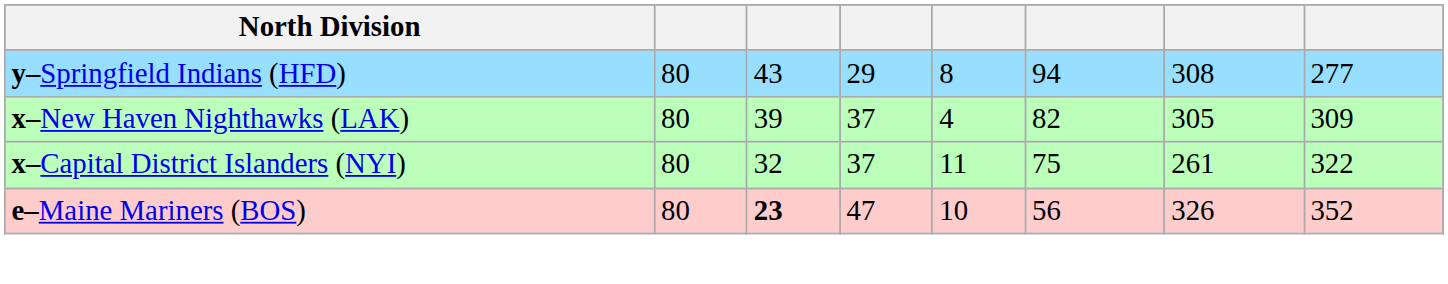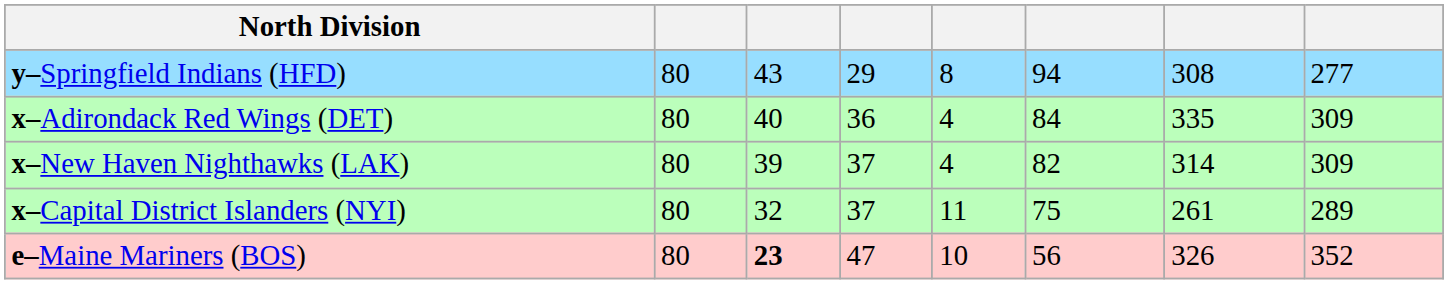 <table class="wikitable" style="width:50em">
 <tr>
 <th width="35%">North Division</th>
 <th width="5%"></th>
 <th width="5%"></th>
 <th width="5%"></th>
 <th width="5%"></th>
 <th width="7.5%"></th>
 <th width="7.5%"></th>
 <th width="7.5%"></th>
 </tr>
 <tr bgcolor="#97DEFF">
 <td><strong>y–</strong><a href='#'>Springfield Indians</a> (<a href='#'>HFD</a>)</td>
 <td>80</td>
 <td>43</td>
 <td>29</td>
 <td>8</td>
 <td>94</td>
 <td>308</td>
 <td>277</td>
 </tr>
 <tr bgcolor="#bbffbb">
+<td><strong>x–</strong><a href='#'>Adirondack Red Wings</a> (<a href='#'>DET</a>)</td>
+<td>80</td>
+<td>40</td>
+<td>36</td>
+<td>4</td>
+<td>84</td>
+<td>335</td>
+<td>309</td>
+</tr>
+<tr bgcolor="#bbffbb">
 <td><strong>x–</strong><a href='#'>New Haven Nighthawks</a> (<a href='#'>LAK</a>)</td>
 <td>80</td>
 <td>39</td>
 <td>37</td>
 <td>4</td>
 <td>82</td>
-<td>305</td>
+<td>314</td>
 <td>309</td>
 </tr>
 <tr bgcolor="#bbffbb">
 <td><strong>x–</strong><a href='#'>Capital District Islanders</a> (<a href='#'>NYI</a>)</td>
 <td>80</td>
 <td>32</td>
 <td>37</td>
 <td>11</td>
 <td>75</td>
 <td>261</td>
-<td>322</td>
+<td>289</td>
 </tr>
 <tr bgcolor="#ffcccc">
 <td><strong>e–</strong><a href='#'>Maine Mariners</a> (<a href='#'>BOS</a>)</td>
 <td>80</td>
 <td><strong>23</strong></td>
 <td>47</td>
 <td>10</td>
 <td>56</td>
 <td>326</td>
 <td>352</td>
 </tr>
 </table>
